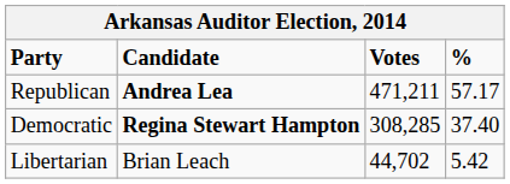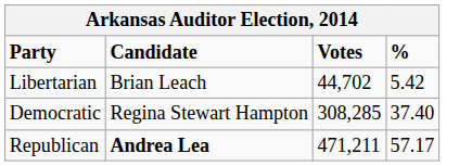 <table class="wikitable">
 <tr>
 <th colspan="4">Arkansas Auditor Election, 2014</th>
 </tr>
 <tr>
 <td><strong>Party</strong></td>
 <td><strong>Candidate</strong></td>
 <td><strong>Votes</strong></td>
 <td><strong>%</strong></td>
 </tr>
 <tr>
+<td>Libertarian</td>
+<td>Brian Leach</td>
+<td>44,702</td>
+<td>5.42</td>
+</tr>
+<tr>
+<td>Democratic</td>
+<td>Regina Stewart Hampton</td>
+<td>308,285</td>
+<td>37.40</td>
+</tr>
+<tr>
 <td>Republican</td>
 <td><strong>Andrea Lea</strong></td>
 <td>471,211</td>
 <td>57.17</td>
 </tr>
-<tr>
-<td>Democratic</td>
-<td><strong>Regina Stewart Hampton</strong></td>
-<td>308,285</td>
-<td>37.40</td>
-</tr>
-<tr>
-<td>Libertarian</td>
-<td>Brian Leach</td>
-<td>44,702</td>
-<td>5.42</td>
-</tr>
 </table>
